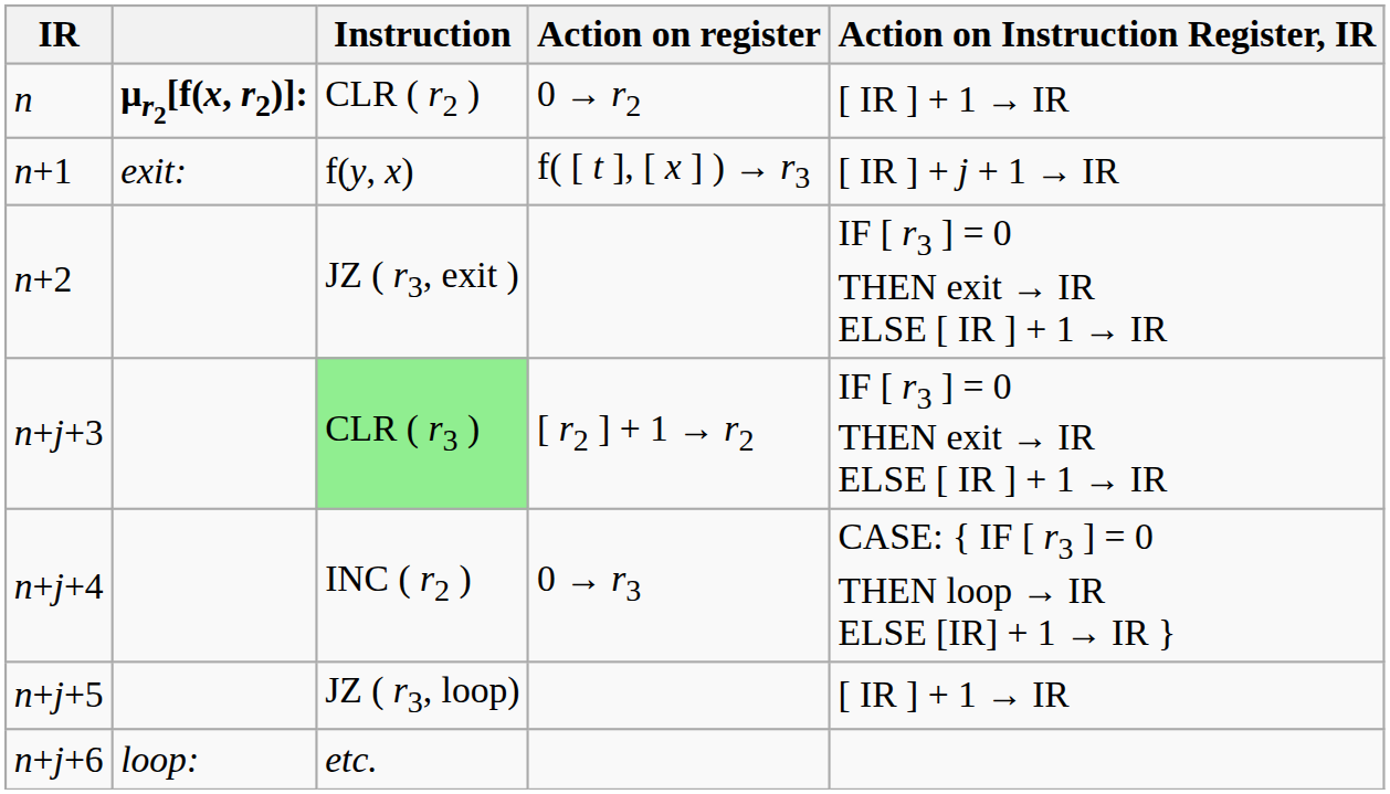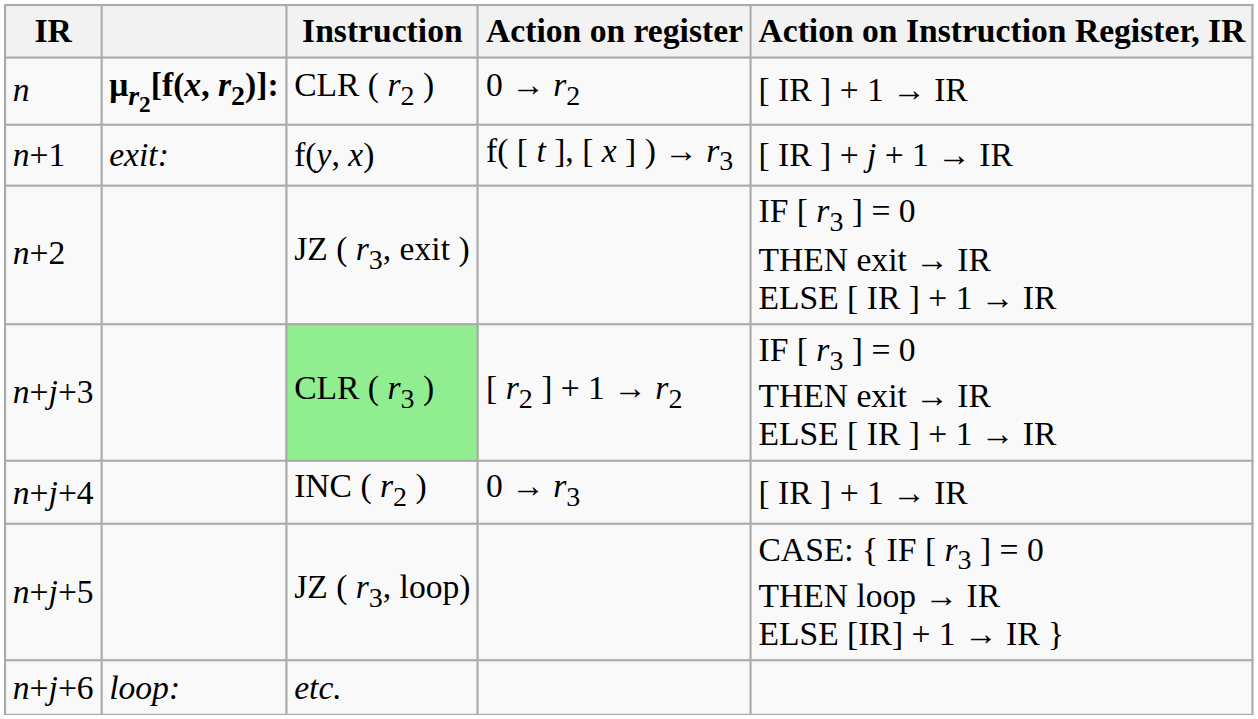 <table class="wikitable" style="text-align:left; vertical-align:bottom;">
 <tr>
 <th>IR</th>
 <th></th>
 <th>Instruction</th>
 <th>Action on register</th>
 <th>Action on Instruction Register, IR</th>
 </tr>
 <tr>
 <td><em>n</em></td>
 <td><strong>μ<sub><em>r</em><sub>2</sub></sub>[f(<em>x</em>, <em>r</em><sub>2</sub>)]:</strong></td>
 <td style="text-align:left;">CLR ( <em>r</em><sub>2</sub> )</td>
 <td>0 → <em>r</em><sub>2</sub></td>
 <td>[ IR ] + 1 → IR</td>
 </tr>
 <tr>
 <td><em>n</em>+1</td>
 <td><em>exit:</em></td>
 <td style="text-align:left;">f(<em>y</em>, <em>x</em>)</td>
 <td>f( [ <em>t</em> ], [ <em>x</em> ] ) → <em>r</em><sub>3</sub></td>
 <td>[ IR ] + <em>j</em> + 1 → IR</td>
 </tr>
 <tr>
 <td><em>n</em>+2</td>
 <td></td>
 <td style="text-align:left;">JZ ( <em>r</em><sub>3</sub>, exit )</td>
 <td></td>
 <td>IF [ <em>r</em><sub>3</sub> ] = 0<br>THEN exit → IR<br>ELSE [ IR ] + 1 → IR</td>
 </tr>
 <tr>
 <td><em>n</em>+<em>j</em>+3</td>
 <td></td>
 <td style="background: lightgreen; text-align:left;">CLR ( <em>r</em><sub>3</sub> )</td>
 <td>[ <em>r</em><sub>2</sub> ] + 1 → <em>r</em><sub>2</sub></td>
 <td>IF [ <em>r</em><sub>3</sub> ] = 0<br>THEN exit → IR<br>ELSE [ IR ] + 1 → IR</td>
 </tr>
 <tr>
 <td><em>n</em>+<em>j</em>+4</td>
 <td></td>
 <td style="text-align:left;">INC ( <em>r</em><sub>2</sub> )</td>
 <td>0 → <em>r</em><sub>3</sub></td>
-<td>CASE: { IF [ <em>r</em><sub>3</sub> ] = 0<br>THEN loop → IR <br>ELSE [IR] + 1 → IR }</td>
+<td>[ IR ] + 1 → IR</td>
 </tr>
 <tr>
 <td><em>n</em>+<em>j</em>+5</td>
 <td></td>
 <td style="text-align:left;">JZ ( <em>r</em><sub>3</sub>, loop)</td>
 <td></td>
-<td>[ IR ] + 1 → IR</td>
+<td>CASE: { IF [ <em>r</em><sub>3</sub> ] = 0<br>THEN loop → IR <br>ELSE [IR] + 1 → IR }</td>
 </tr>
 <tr>
 <td><em>n</em>+<em>j</em>+6</td>
 <td><em>loop:</em></td>
 <td><em>etc.</em></td>
 <td></td>
 <td></td>
 </tr>
 </table>
